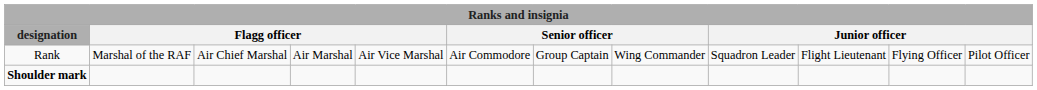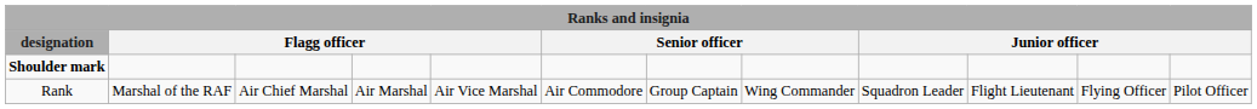 <table class="wikitable" style="font-size: 95%; text-align: center;">
 <tr>
 <th colspan="12" style="background:#AFAFAF; color:#202122;">Ranks and insignia</th>
 </tr>
 <tr>
 <th style="background:#AFAFAF; color:#202122;">designation</th>
 <th colspan="4">Flagg officer</th>
 <th colspan="3">Senior officer</th>
 <th colspan="4">Junior officer</th>
+</tr>
+<tr>
+<td><strong>Shoulder mark</strong></td>
+<td></td>
+<td></td>
+<td></td>
+<td></td>
+<td></td>
+<td></td>
+<td></td>
+<td></td>
+<td></td>
+<td></td>
+<td></td>
 </tr>
 <tr>
 <td>Rank</td>
 <td>Marshal of the RAF</td>
 <td>Air Chief Marshal</td>
 <td>Air Marshal</td>
 <td>Air Vice Marshal</td>
 <td>Air Commodore</td>
 <td>Group Captain</td>
 <td>Wing Commander</td>
 <td>Squadron Leader</td>
 <td>Flight Lieutenant</td>
 <td>Flying Officer</td>
 <td>Pilot Officer</td>
 </tr>
-<tr>
-<td><strong>Shoulder mark</strong></td>
-<td></td>
-<td></td>
-<td></td>
-<td></td>
-<td></td>
-<td></td>
-<td></td>
-<td></td>
-<td></td>
-<td></td>
-<td></td>
-</tr>
 </table>
